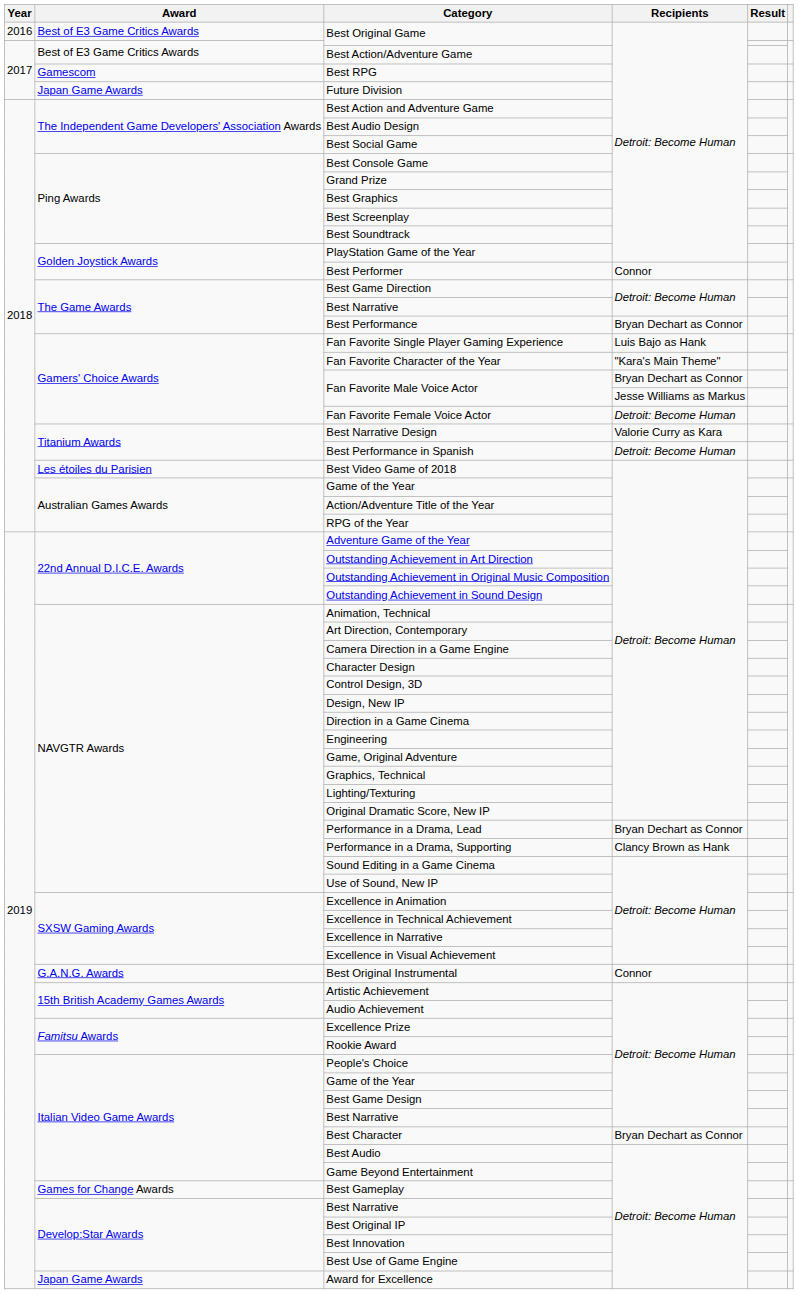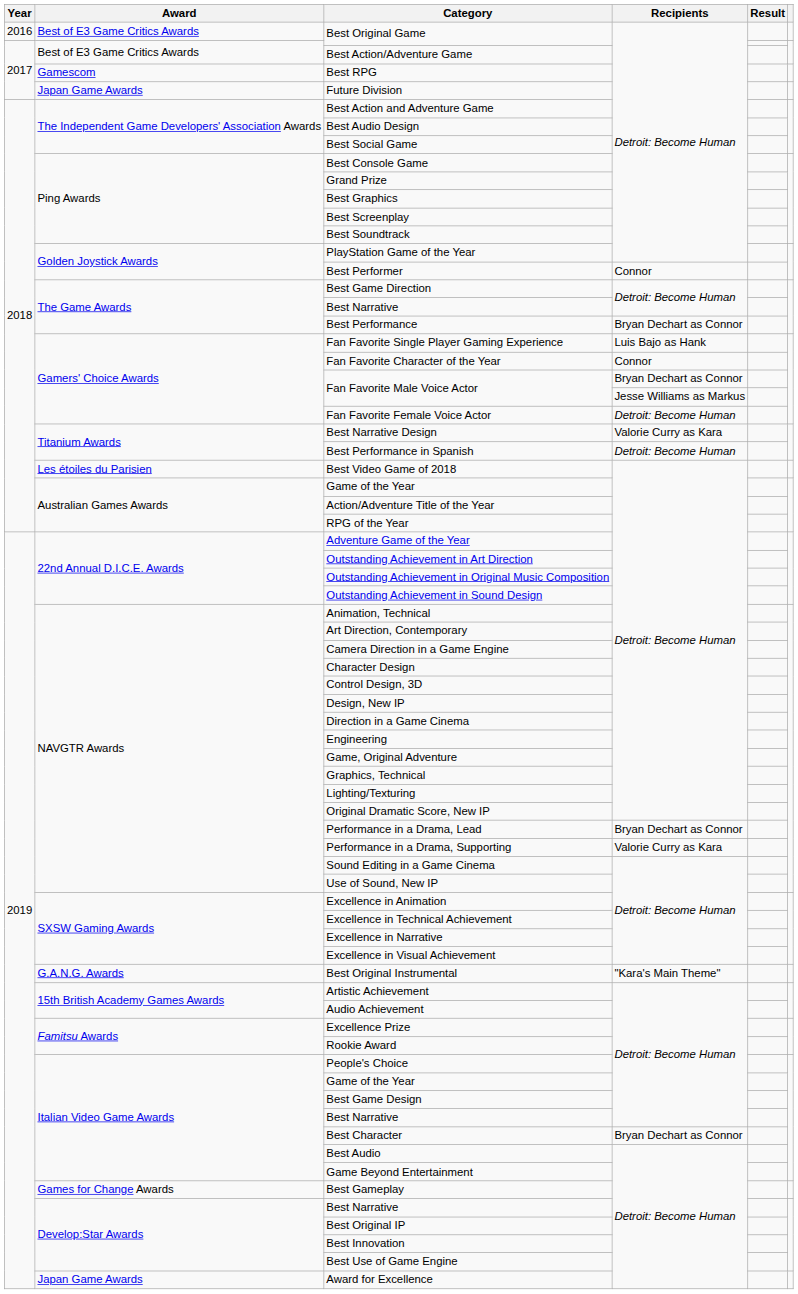 <table class="wikitable">
 <tr>
 <th>Year</th>
 <th>Award</th>
 <th>Category</th>
 <th>Recipients</th>
 <th>Result</th>
 <th></th>
 </tr>
 <tr>
 <td style="text-align:center;">2016</td>
 <td><a href='#'>Best of E3 Game Critics Awards</a></td>
 <td rowspan="2">Best Original Game</td>
 <td rowspan="14"><em>Detroit: Become Human</em></td>
 <td></td>
 <td style="text-align:center;"><br></td>
 </tr>
 <tr>
 <td rowspan="4" style="text-align:center;">2017</td>
 <td rowspan="2">Best of E3 Game Critics Awards</td>
 <td></td>
 <td style="text-align:center;" rowspan="2"><br></td>
 </tr>
 <tr>
 <td>Best Action/Adventure Game</td>
 <td></td>
 </tr>
 <tr>
 <td><a href='#'>Gamescom</a></td>
 <td>Best RPG</td>
 <td></td>
 <td style="text-align:center;"></td>
 </tr>
 <tr>
 <td><a href='#'>Japan Game Awards</a></td>
 <td>Future Division</td>
 <td></td>
 <td style="text-align:center;"></td>
 </tr>
 <tr>
 <td rowspan="24" style="text-align:center;">2018</td>
 <td rowspan="3"><a href='#'>The Independent Game Developers' Association</a> Awards</td>
 <td>Best Action and Adventure Game</td>
 <td></td>
 <td style="text-align:center;" rowspan="3"><br></td>
 </tr>
 <tr>
 <td>Best Audio Design</td>
 <td></td>
 </tr>
 <tr>
 <td>Best Social Game</td>
 <td></td>
 </tr>
 <tr>
 <td rowspan="5">Ping Awards</td>
 <td>Best Console Game</td>
 <td></td>
 <td style="text-align:center;" rowspan="5"><br></td>
 </tr>
 <tr>
 <td>Grand Prize</td>
 <td></td>
 </tr>
 <tr>
 <td>Best Graphics</td>
 <td></td>
 </tr>
 <tr>
 <td>Best Screenplay</td>
 <td></td>
 </tr>
 <tr>
 <td>Best Soundtrack</td>
 <td></td>
 </tr>
 <tr>
 <td rowspan="2"><a href='#'>Golden Joystick Awards</a></td>
 <td>PlayStation Game of the Year</td>
 <td></td>
 <td style="text-align:center;" rowspan="2"><br></td>
 </tr>
 <tr>
 <td>Best Performer</td>
 <td>Connor</td>
 <td></td>
 </tr>
 <tr>
 <td rowspan="3"><a href='#'>The Game Awards</a></td>
 <td>Best Game Direction</td>
 <td rowspan="2"><em>Detroit: Become Human</em></td>
 <td></td>
 <td style="text-align:center;" rowspan="3"></td>
 </tr>
 <tr>
 <td>Best Narrative</td>
 <td></td>
 </tr>
 <tr>
 <td>Best Performance</td>
 <td>Bryan Dechart as Connor</td>
 <td></td>
 </tr>
 <tr>
 <td rowspan="5"><a href='#'>Gamers' Choice Awards</a></td>
 <td>Fan Favorite Single Player Gaming Experience</td>
 <td>Luis Bajo as Hank</td>
 <td></td>
 <td style="text-align:center;" rowspan="5"></td>
 </tr>
 <tr>
 <td>Fan Favorite Character of the Year</td>
-<td>"Kara's Main Theme"</td>
+<td>Connor</td>
 <td></td>
 </tr>
 <tr>
 <td rowspan="2">Fan Favorite Male Voice Actor</td>
 <td>Bryan Dechart as Connor</td>
 <td></td>
 </tr>
 <tr>
 <td>Jesse Williams as Markus</td>
 <td></td>
 </tr>
 <tr>
 <td>Fan Favorite Female Voice Actor</td>
 <td><em>Detroit: Become Human</em></td>
 <td></td>
 </tr>
 <tr>
 <td rowspan="2"><a href='#'>Titanium Awards</a></td>
 <td>Best Narrative Design</td>
 <td>Valorie Curry as Kara</td>
 <td></td>
 <td style="text-align:center;" rowspan="2"></td>
 </tr>
 <tr>
 <td>Best Performance in Spanish</td>
 <td><em>Detroit: Become Human</em></td>
 <td></td>
 </tr>
 <tr>
 <td><a href='#'>Les étoiles du Parisien</a></td>
 <td>Best Video Game of 2018</td>
 <td rowspan="20"><em>Detroit: Become Human</em></td>
 <td></td>
 <td style="text-align:center;"></td>
 </tr>
 <tr>
 <td rowspan="3">Australian Games Awards</td>
 <td>Game of the Year</td>
 <td></td>
 <td style="text-align:center;" rowspan="3"></td>
 </tr>
 <tr>
 <td>Action/Adventure Title of the Year</td>
 <td></td>
 </tr>
 <tr>
 <td>RPG of the Year</td>
 <td></td>
 </tr>
 <tr>
 <td rowspan="42" style="text-align:center;">2019</td>
 <td rowspan="4"><a href='#'>22nd Annual D.I.C.E. Awards</a></td>
 <td><a href='#'>Adventure Game of the Year</a></td>
 <td></td>
 <td style="text-align:center;" rowspan="4"></td>
 </tr>
 <tr>
 <td><a href='#'>Outstanding Achievement in Art Direction</a></td>
 <td></td>
 </tr>
 <tr>
 <td><a href='#'>Outstanding Achievement in Original Music Composition</a></td>
 <td></td>
 </tr>
 <tr>
 <td><a href='#'>Outstanding Achievement in Sound Design</a></td>
 <td></td>
 </tr>
 <tr>
 <td rowspan="16">NAVGTR Awards</td>
 <td>Animation, Technical</td>
 <td></td>
 <td style="text-align:center;" rowspan="16"><br></td>
 </tr>
 <tr>
 <td>Art Direction, Contemporary</td>
 <td></td>
 </tr>
 <tr>
 <td>Camera Direction in a Game Engine</td>
 <td></td>
 </tr>
 <tr>
 <td>Character Design</td>
 <td></td>
 </tr>
 <tr>
 <td>Control Design, 3D</td>
 <td></td>
 </tr>
 <tr>
 <td>Design, New IP</td>
 <td></td>
 </tr>
 <tr>
 <td>Direction in a Game Cinema</td>
 <td></td>
 </tr>
 <tr>
 <td>Engineering</td>
 <td></td>
 </tr>
 <tr>
 <td>Game, Original Adventure</td>
 <td></td>
 </tr>
 <tr>
 <td>Graphics, Technical</td>
 <td></td>
 </tr>
 <tr>
 <td>Lighting/Texturing</td>
 <td></td>
 </tr>
 <tr>
 <td>Original Dramatic Score, New IP</td>
 <td></td>
 </tr>
 <tr>
 <td>Performance in a Drama, Lead</td>
 <td>Bryan Dechart as Connor</td>
 <td></td>
 </tr>
 <tr>
 <td>Performance in a Drama, Supporting</td>
-<td>Clancy Brown as Hank</td>
+<td>Valorie Curry as Kara</td>
 <td></td>
 </tr>
 <tr>
 <td>Sound Editing in a Game Cinema</td>
 <td rowspan="6"><em>Detroit: Become Human</em></td>
 <td></td>
 </tr>
 <tr>
 <td>Use of Sound, New IP</td>
 <td></td>
 </tr>
 <tr>
 <td rowspan="4"><a href='#'>SXSW Gaming Awards</a></td>
 <td>Excellence in Animation</td>
 <td></td>
 <td style="text-align:center;" rowspan="4"><br></td>
 </tr>
 <tr>
 <td>Excellence in Technical Achievement</td>
 <td></td>
 </tr>
 <tr>
 <td>Excellence in Narrative</td>
 <td></td>
 </tr>
 <tr>
 <td>Excellence in Visual Achievement</td>
 <td></td>
 </tr>
 <tr>
 <td><a href='#'>G.A.N.G. Awards</a></td>
 <td>Best Original Instrumental</td>
-<td>Connor</td>
+<td>"Kara's Main Theme"</td>
 <td></td>
 <td style="text-align:center;"><br></td>
 </tr>
 <tr>
 <td rowspan="2"><a href='#'>15th British Academy Games Awards</a></td>
 <td>Artistic Achievement</td>
 <td rowspan="8"><em>Detroit: Become Human</em></td>
 <td></td>
 <td rowspan="2"></td>
 </tr>
 <tr>
 <td>Audio Achievement</td>
 <td></td>
 </tr>
 <tr>
 <td rowspan="2"><a href='#'><em>Famitsu</em> Awards</a></td>
 <td>Excellence Prize</td>
 <td></td>
 <td style="text-align:center;" rowspan="2"></td>
 </tr>
 <tr>
 <td>Rookie Award</td>
 <td></td>
 </tr>
 <tr>
 <td rowspan="7"><a href='#'>Italian Video Game Awards</a></td>
 <td>People's Choice</td>
 <td></td>
 <td style="text-align:center;" rowspan="7"></td>
 </tr>
 <tr>
 <td>Game of the Year</td>
 <td></td>
 </tr>
 <tr>
 <td>Best Game Design</td>
 <td></td>
 </tr>
 <tr>
 <td>Best Narrative</td>
 <td></td>
 </tr>
 <tr>
 <td>Best Character</td>
 <td>Bryan Dechart as Connor</td>
 <td></td>
 </tr>
 <tr>
 <td>Best Audio</td>
 <td rowspan="8"><em>Detroit: Become Human</em></td>
 <td></td>
 </tr>
 <tr>
 <td>Game Beyond Entertainment</td>
 <td></td>
 </tr>
 <tr>
 <td><a href='#'>Games for Change</a> Awards</td>
 <td>Best Gameplay</td>
 <td></td>
 <td style="text-align:center;"></td>
 </tr>
 <tr>
 <td rowspan="4"><a href='#'>Develop:Star Awards</a></td>
 <td>Best Narrative</td>
 <td></td>
 <td style="text-align:center;" rowspan="4"><br></td>
 </tr>
 <tr>
 <td>Best Original IP</td>
 <td></td>
 </tr>
 <tr>
 <td>Best Innovation</td>
 <td></td>
 </tr>
 <tr>
 <td>Best Use of Game Engine</td>
 <td></td>
 </tr>
 <tr>
 <td><a href='#'>Japan Game Awards</a></td>
 <td>Award for Excellence</td>
 <td></td>
 <td style="text-align:center;"></td>
 </tr>
 </table>
